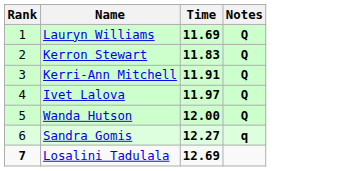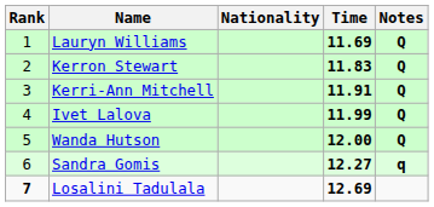 <table class="wikitable sortable" style="text-align:center">
 <tr>
 <th>Rank</th>
 <th>Name</th>
+<th>Nationality</th>
 <th>Time</th>
 <th>Notes</th>
 </tr>
 <tr bgcolor=ccffcc>
 <td>1</td>
 <td align=left><a href='#'>Lauryn Williams</a></td>
+<td align=left></td>
 <td><strong>11.69</strong></td>
 <td><strong>Q</strong></td>
 </tr>
 <tr bgcolor=ccffcc>
 <td>2</td>
 <td align=left><a href='#'>Kerron Stewart</a></td>
+<td align=left></td>
 <td><strong>11.83</strong></td>
 <td><strong>Q</strong></td>
 </tr>
 <tr bgcolor=ccffcc>
 <td>3</td>
 <td align=left><a href='#'>Kerri-Ann Mitchell</a></td>
+<td align=left></td>
 <td><strong>11.91</strong></td>
 <td><strong>Q</strong></td>
 </tr>
 <tr bgcolor=ccffcc>
 <td>4</td>
 <td align=left><a href='#'>Ivet Lalova</a></td>
-<td><strong>11.97</strong></td>
+<td align=left></td>
+<td><strong>11.99</strong></td>
 <td><strong>Q</strong></td>
 </tr>
 <tr bgcolor=ccffcc>
 <td>5</td>
 <td align=left><a href='#'>Wanda Hutson</a></td>
+<td align=left></td>
 <td><strong>12.00</strong></td>
 <td><strong>Q</strong></td>
 </tr>
 <tr bgcolor=ddffdd>
 <td>6</td>
 <td align=left><a href='#'>Sandra Gomis</a></td>
+<td align=left></td>
 <td><strong>12.27</strong></td>
 <td><strong>q</strong></td>
 </tr>
 <tr>
 <td><strong>7</strong></td>
 <td align=left><a href='#'>Losalini Tadulala</a></td>
+<td align=left></td>
 <td><strong>12.69</strong></td>
 <td></td>
 </tr>
 </table>
